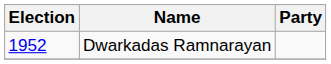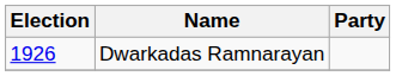 <table class="wikitable sortable">
 <tr>
 <th>Election</th>
 <th>Name</th>
 <th colspan=2>Party</th>
 </tr>
 <tr>
-<td><a href='#'>1952</a></td>
+<td><a href='#'>1926</a></td>
 <td>Dwarkadas Ramnarayan</td>
 <td></td>
 </tr>
 <tr>
 </tr>
 </table>
